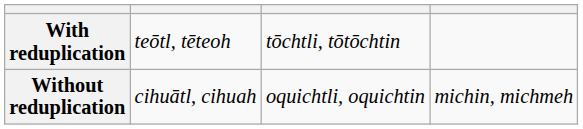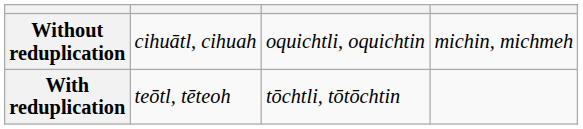 <table class="wikitable">
 <tr>
 <th></th>
 <th></th>
 <th></th>
 <th></th>
 </tr>
 <tr>
+<th>Without<br>reduplication</th>
+<td><em>cihuātl, cihuah</em></td>
+<td><em>oquichtli, oquichtin</em></td>
+<td><em>michin, michmeh</em></td>
+</tr>
+<tr>
 <th>With<br>reduplication</th>
 <td><em>teōtl, tēteoh</em></td>
 <td><em>tōchtli, tōtōchtin</em></td>
 <td></td>
 </tr>
-<tr>
-<th>Without<br>reduplication</th>
-<td><em>cihuātl, cihuah</em></td>
-<td><em>oquichtli, oquichtin</em></td>
-<td><em>michin, michmeh</em></td>
-</tr>
 </table>
